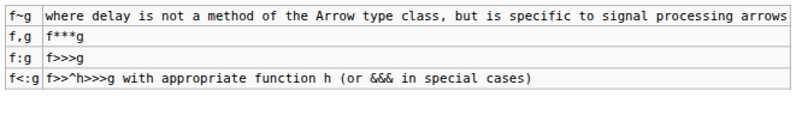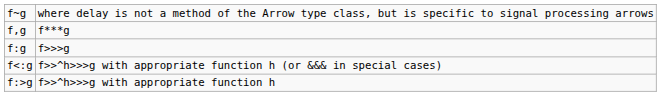 <table class="wikitable">
 <tr>
 <td><code>f~g</code></td>
 <td> where <code>delay</code> is not a method of the <code>Arrow</code> type class, but is specific to signal processing arrows</td>
 </tr>
 <tr>
 <td><code>f,g</code></td>
 <td><code>f***g</code></td>
 </tr>
 <tr>
 <td><code>f:g</code></td>
 <td><code>f>>>g</code></td>
 </tr>
 <tr>
 <td><code>f<:g</code></td>
 <td><code>f>>^h>>>g</code> with appropriate function <code>h</code> (or <code>&&&</code> in special cases)</td>
 </tr>
+<tr>
+<td><code>f:>g</code></td>
+<td><code>f>>^h>>>g</code> with appropriate function <code>h</code></td>
+</tr>
 </table>
